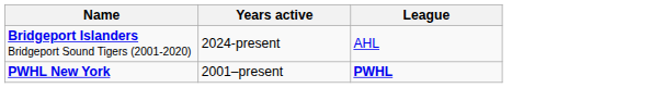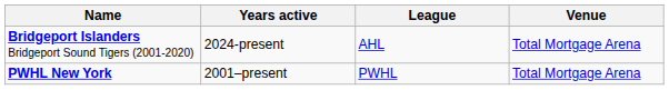 <table class="wikitable">
 <tr>
 <th style="width:225px;"><strong>Name</strong></th>
 <th style="width:175px;"><strong>Years active</strong></th>
 <th style="width:175px;"><strong>League</strong></th>
+<th style="width:175px;"><strong>Venue</strong></th>
 </tr>
 <tr>
 <td><strong><a href='#'>Bridgeport Islanders</a></strong><br><small>Bridgeport Sound Tigers (2001-2020)</small></td>
 <td>2024-present</td>
 <td><a href='#'>AHL</a></td>
+<td><a href='#'>Total Mortgage Arena</a></td>
 </tr>
 <tr>
 <td><strong><a href='#'>PWHL New York</a></strong></td>
 <td>2001–present</td>
-<td><strong><a href='#'>PWHL</a></strong></td>
+<td><a href='#'>PWHL</a></td>
+<td><a href='#'>Total Mortgage Arena</a></td>
 </tr>
 </table>
